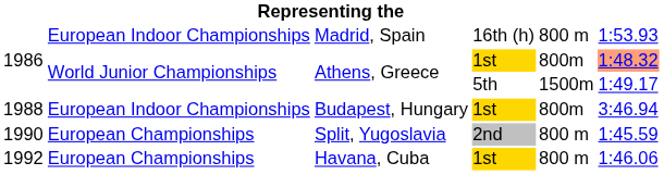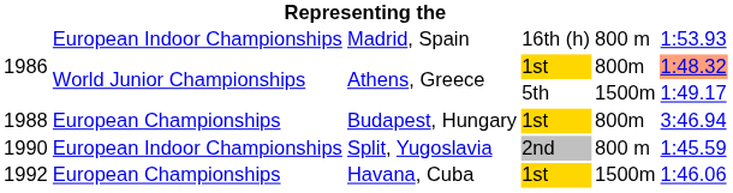 <table>
 <tr>
 <th colspan="6">Representing the </th>
 </tr>
 <tr>
 <td rowspan=3>1986</td>
 <td><a href='#'>European Indoor Championships</a></td>
 <td><a href='#'>Madrid</a>, Spain</td>
 <td>16th (h)</td>
 <td>800 m</td>
 <td><a href='#'>1:53.93</a></td>
 </tr>
 <tr>
 <td rowspan=2><a href='#'>World Junior Championships</a></td>
 <td rowspan=2><a href='#'>Athens</a>, Greece</td>
 <td bgcolor=gold>1st</td>
 <td>800m</td>
 <td style="background: lightsalmon;"><a href='#'>1:48.32</a></td>
 </tr>
 <tr>
 <td>5th</td>
 <td>1500m</td>
 <td><a href='#'>1:49.17</a></td>
 </tr>
 <tr>
 <td>1988</td>
-<td><a href='#'>European Indoor Championships</a></td>
+<td><a href='#'>European Championships</a></td>
 <td><a href='#'>Budapest</a>, Hungary</td>
 <td bgcolor=gold>1st</td>
 <td>800m</td>
 <td><a href='#'>3:46.94</a></td>
 </tr>
 <tr>
 <td>1990</td>
-<td><a href='#'>European Championships</a></td>
+<td><a href='#'>European Indoor Championships</a></td>
 <td><a href='#'>Split</a>, <a href='#'>Yugoslavia</a></td>
 <td bgcolor=silver>2nd</td>
 <td>800 m</td>
 <td><a href='#'>1:45.59</a></td>
 </tr>
 <tr>
 <td>1992</td>
 <td><a href='#'>European Championships</a></td>
 <td><a href='#'>Havana</a>, Cuba</td>
 <td bgcolor=gold>1st</td>
-<td>800 m</td>
+<td>1500m</td>
 <td><a href='#'>1:46.06</a></td>
 </tr>
 </table>
